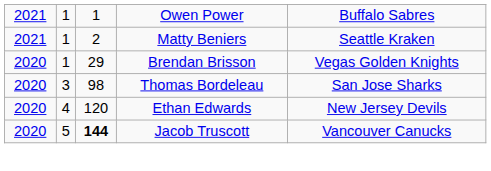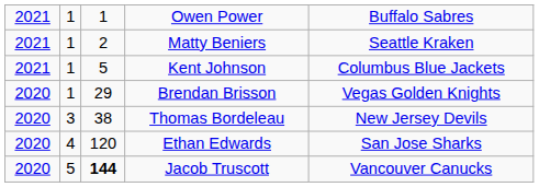 <table class="wikitable" width="60%">
 <tr align="center" bgcolor="">
 <td><a href='#'>2021</a></td>
 <td>1</td>
 <td>1</td>
 <td><a href='#'>Owen Power</a></td>
 <td><a href='#'>Buffalo Sabres</a></td>
 </tr>
 <tr align="center" bgcolor="">
 <td><a href='#'>2021</a></td>
 <td>1</td>
 <td>2</td>
 <td><a href='#'>Matty Beniers</a></td>
 <td><a href='#'>Seattle Kraken</a></td>
 </tr>
 <tr align="center" bgcolor="">
+<td><a href='#'>2021</a></td>
+<td>1</td>
+<td>5</td>
+<td><a href='#'>Kent Johnson</a></td>
+<td><a href='#'>Columbus Blue Jackets</a></td>
+</tr>
+<tr align="center" bgcolor="">
 <td><a href='#'>2020</a></td>
 <td>1</td>
 <td>29</td>
 <td><a href='#'>Brendan Brisson</a></td>
 <td><a href='#'>Vegas Golden Knights</a></td>
 </tr>
 <tr align="center" bgcolor="">
 <td><a href='#'>2020</a></td>
 <td>3</td>
-<td>98</td>
+<td>38</td>
 <td><a href='#'>Thomas Bordeleau</a></td>
-<td><a href='#'>San Jose Sharks</a></td>
+<td><a href='#'>New Jersey Devils</a></td>
 </tr>
 <tr align="center" bgcolor="">
 <td><a href='#'>2020</a></td>
 <td>4</td>
 <td>120</td>
 <td><a href='#'>Ethan Edwards</a></td>
-<td><a href='#'>New Jersey Devils</a></td>
+<td><a href='#'>San Jose Sharks</a></td>
 </tr>
 <tr align="center" bgcolor="">
 <td><a href='#'>2020</a></td>
 <td>5</td>
 <td><strong>144</strong></td>
 <td><a href='#'>Jacob Truscott</a></td>
 <td><a href='#'>Vancouver Canucks</a></td>
 </tr>
 </table>
